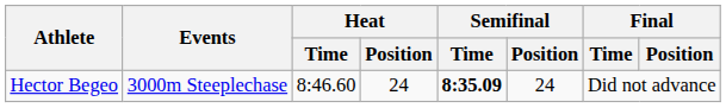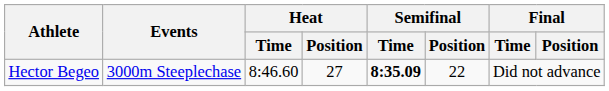 <table class=wikitable style="font-size:90%">
 <tr>
 <th rowspan="2">Athlete</th>
 <th rowspan="2">Events</th>
 <th colspan="2">Heat</th>
 <th colspan="2">Semifinal</th>
 <th colspan="2">Final</th>
 </tr>
 <tr>
 <th>Time</th>
 <th>Position</th>
 <th>Time</th>
 <th>Position</th>
 <th>Time</th>
 <th>Position</th>
 </tr>
 <tr>
 <td><a href='#'>Hector Begeo</a></td>
 <td><a href='#'>3000m Steeplechase</a></td>
 <td align=center>8:46.60</td>
-<td align=center>24</td>
+<td align=center>27</td>
 <td align=center><strong>8:35.09</strong></td>
-<td align=center>24</td>
+<td align=center>22</td>
 <td align=center colspan="2">Did not advance</td>
 </tr>
 </table>
